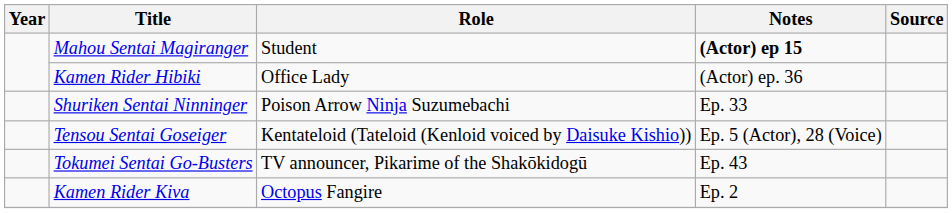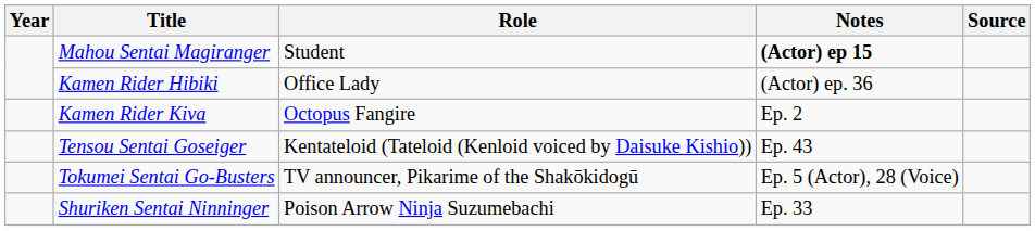 <table class="wikitable sortable plainrowheaders">
 <tr>
 <th>Year</th>
 <th>Title</th>
 <th>Role</th>
 <th class="unsortable">Notes</th>
 <th class="unsortable">Source</th>
 </tr>
 <tr>
 <td rowspan="2"></td>
 <td><em><a href='#'>Mahou Sentai Magiranger</a></em></td>
 <td>Student</td>
 <td><strong>(Actor) ep 15</strong></td>
 <td></td>
 </tr>
 <tr>
 <td><em><a href='#'>Kamen Rider Hibiki</a></em></td>
 <td>Office Lady</td>
 <td>(Actor) ep. 36</td>
 <td></td>
 </tr>
 <tr>
 <td></td>
+<td><em><a href='#'>Kamen Rider Kiva</a></em></td>
+<td><a href='#'>Octopus</a> Fangire</td>
+<td>Ep. 2</td>
+<td></td>
+</tr>
+<tr>
+<td></td>
+<td><em><a href='#'>Tensou Sentai Goseiger</a></em></td>
+<td>Kentateloid (Tateloid (Kenloid voiced by <a href='#'>Daisuke Kishio</a>))</td>
+<td>Ep. 43</td>
+<td></td>
+</tr>
+<tr>
+<td></td>
+<td><em><a href='#'>Tokumei Sentai Go-Busters</a></em></td>
+<td>TV announcer, Pikarime of the Shakōkidogū</td>
+<td>Ep. 5 (Actor), 28 (Voice)</td>
+<td></td>
+</tr>
+<tr>
+<td></td>
 <td><em><a href='#'>Shuriken Sentai Ninninger</a></em></td>
 <td>Poison Arrow <a href='#'>Ninja</a> Suzumebachi</td>
 <td>Ep. 33</td>
 <td></td>
 </tr>
 <tr>
-<td></td>
-<td><em><a href='#'>Tensou Sentai Goseiger</a></em></td>
-<td>Kentateloid (Tateloid (Kenloid voiced by <a href='#'>Daisuke Kishio</a>))</td>
-<td>Ep. 5 (Actor), 28 (Voice)</td>
-<td></td>
-</tr>
-<tr>
-<td></td>
-<td><em><a href='#'>Tokumei Sentai Go-Busters</a></em></td>
-<td>TV announcer, Pikarime of the Shakōkidogū</td>
-<td>Ep. 43</td>
-<td></td>
-</tr>
-<tr>
-<td></td>
-<td><em><a href='#'>Kamen Rider Kiva</a></em></td>
-<td><a href='#'>Octopus</a> Fangire</td>
-<td>Ep. 2</td>
-<td></td>
-</tr>
-<tr>
 </tr>
 </table>
